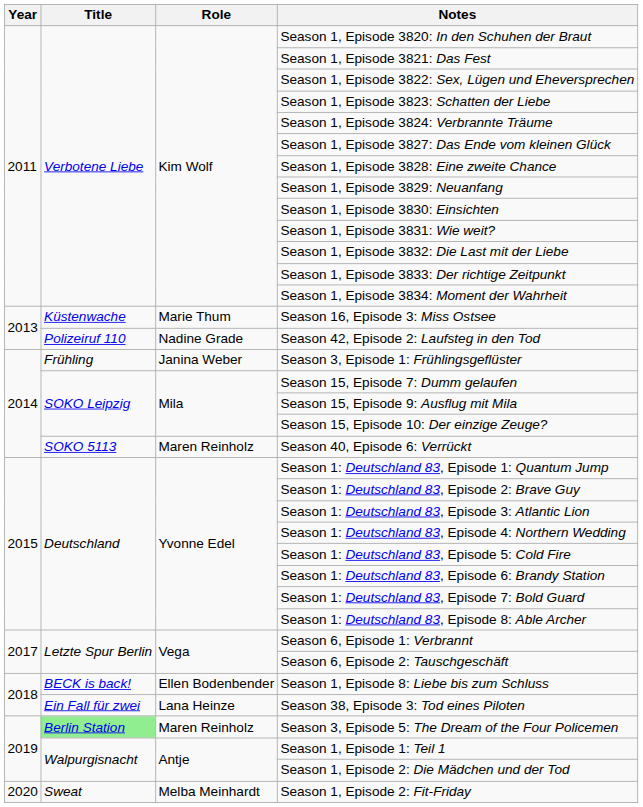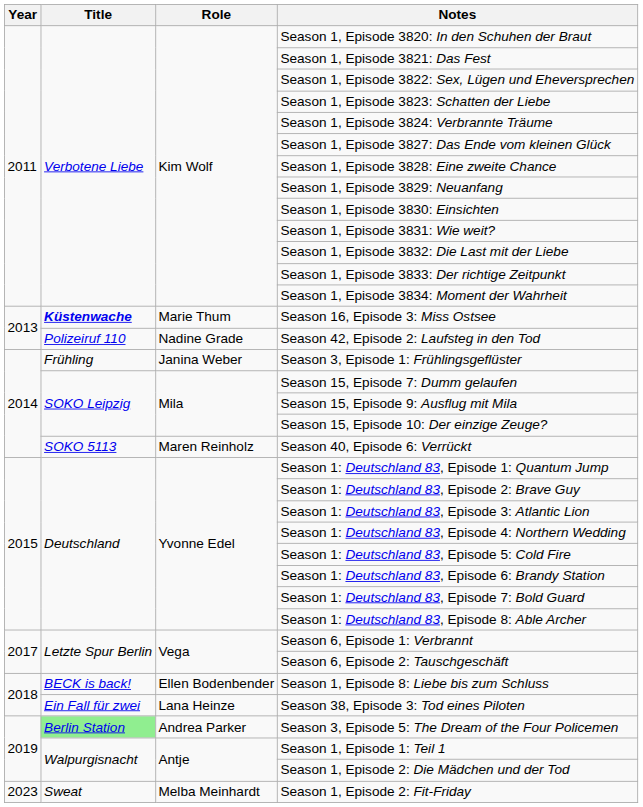 <table class="wikitable sortable">
 <tr>
 <th>Year</th>
 <th>Title</th>
 <th>Role</th>
 <th class="unsortable">Notes</th>
 </tr>
 <tr>
 <td rowspan="13">2011</td>
 <td rowspan="13"><em><a href='#'>Verbotene Liebe</a></em></td>
 <td rowspan="13">Kim Wolf</td>
 <td>Season 1, Episode 3820: <em>In den Schuhen der Braut</em></td>
 </tr>
 <tr>
 <td>Season 1, Episode 3821: <em>Das Fest</em></td>
 </tr>
 <tr>
 <td>Season 1, Episode 3822: <em>Sex, Lügen und Eheversprechen</em></td>
 </tr>
 <tr>
 <td>Season 1, Episode 3823: <em>Schatten der Liebe</em></td>
 </tr>
 <tr>
 <td>Season 1, Episode 3824: <em>Verbrannte Träume</em></td>
 </tr>
 <tr>
 <td>Season 1, Episode 3827: <em>Das Ende vom kleinen Glück</em></td>
 </tr>
 <tr>
 <td>Season 1, Episode 3828: <em>Eine zweite Chance</em></td>
 </tr>
 <tr>
 <td>Season 1, Episode 3829: <em>Neuanfang</em></td>
 </tr>
 <tr>
 <td>Season 1, Episode 3830: <em>Einsichten</em></td>
 </tr>
 <tr>
 <td>Season 1, Episode 3831: <em>Wie weit?</em></td>
 </tr>
 <tr>
 <td>Season 1, Episode 3832: <em>Die Last mit der Liebe</em></td>
 </tr>
 <tr>
 <td>Season 1, Episode 3833: <em>Der richtige Zeitpunkt</em></td>
 </tr>
 <tr>
 <td>Season 1, Episode 3834: <em>Moment der Wahrheit</em></td>
 </tr>
 <tr>
 <td rowspan="2">2013</td>
-<td><em><a href='#'>Küstenwache</a></em></td>
+<td><strong><em><a href='#'>Küstenwache</a></em></strong></td>
 <td>Marie Thum</td>
 <td>Season 16, Episode 3: <em>Miss Ostsee</em></td>
 </tr>
 <tr>
 <td><em><a href='#'>Polizeiruf 110</a></em></td>
 <td>Nadine Grade</td>
 <td>Season 42, Episode 2: <em>Laufsteg in den Tod</em></td>
 </tr>
 <tr>
 <td rowspan="5">2014</td>
 <td><em>Frühling</em></td>
 <td>Janina Weber</td>
 <td>Season 3, Episode 1: <em>Frühlingsgeflüster</em></td>
 </tr>
 <tr>
 <td rowspan="3"><em><a href='#'>SOKO Leipzig</a></em></td>
 <td rowspan="3">Mila</td>
 <td>Season 15, Episode 7: <em>Dumm gelaufen</em></td>
 </tr>
 <tr>
 <td>Season 15, Episode 9: <em>Ausflug mit Mila</em></td>
 </tr>
 <tr>
 <td>Season 15, Episode 10: <em>Der einzige Zeuge?</em></td>
 </tr>
 <tr>
 <td><em><a href='#'>SOKO 5113</a></em></td>
 <td>Maren Reinholz</td>
 <td>Season 40, Episode 6: <em>Verrückt</em></td>
 </tr>
 <tr>
 <td rowspan="8">2015</td>
 <td rowspan="8"><em>Deutschland</em></td>
 <td rowspan="8">Yvonne Edel</td>
 <td>Season 1: <em><a href='#'>Deutschland 83</a></em>, Episode 1: <em>Quantum Jump</em></td>
 </tr>
 <tr>
 <td>Season 1: <em><a href='#'>Deutschland 83</a></em>, Episode 2: <em>Brave Guy</em></td>
 </tr>
 <tr>
 <td>Season 1: <em><a href='#'>Deutschland 83</a></em>, Episode 3: <em>Atlantic Lion</em></td>
 </tr>
 <tr>
 <td>Season 1: <em><a href='#'>Deutschland 83</a></em>, Episode 4: <em>Northern Wedding</em></td>
 </tr>
 <tr>
 <td>Season 1: <em><a href='#'>Deutschland 83</a></em>, Episode 5: <em>Cold Fire</em></td>
 </tr>
 <tr>
 <td>Season 1: <em><a href='#'>Deutschland 83</a></em>, Episode 6: <em>Brandy Station</em></td>
 </tr>
 <tr>
 <td>Season 1: <em><a href='#'>Deutschland 83</a></em>, Episode 7: <em>Bold Guard</em></td>
 </tr>
 <tr>
 <td>Season 1: <em><a href='#'>Deutschland 83</a></em>, Episode 8: <em>Able Archer</em></td>
 </tr>
 <tr>
 <td rowspan="2">2017</td>
 <td rowspan="2"><em>Letzte Spur Berlin</em></td>
 <td rowspan="2">Vega</td>
 <td>Season 6, Episode 1: <em>Verbrannt</em></td>
 </tr>
 <tr>
 <td>Season 6, Episode 2: <em>Tauschgeschäft</em></td>
 </tr>
 <tr>
 <td rowspan="2">2018</td>
 <td><em><a href='#'>BECK is back!</a></em></td>
 <td>Ellen Bodenbender</td>
 <td>Season 1, Episode 8: <em>Liebe bis zum Schluss</em></td>
 </tr>
 <tr>
 <td><em><a href='#'>Ein Fall für zwei</a></em></td>
 <td>Lana Heinze</td>
 <td>Season 38, Episode 3: <em>Tod eines Piloten</em></td>
 </tr>
 <tr>
 <td rowspan="3">2019</td>
 <td style="background: lightgreen;"><em><a href='#'>Berlin Station</a></em></td>
-<td>Maren Reinholz</td>
+<td>Andrea Parker</td>
 <td>Season 3, Episode 5: <em>The Dream of the Four Policemen</em></td>
 </tr>
 <tr>
 <td rowspan="2"><em>Walpurgisnacht</em></td>
 <td rowspan="2">Antje</td>
 <td>Season 1, Episode 1: <em>Teil 1</em></td>
 </tr>
 <tr>
 <td>Season 1, Episode 2: <em>Die Mädchen und der Tod</em></td>
 </tr>
 <tr>
-<td>2020</td>
+<td>2023</td>
 <td><em>Sweat</em></td>
 <td>Melba Meinhardt</td>
 <td>Season 1, Episode 2: <em>Fit-Friday</em></td>
 </tr>
 </table>
